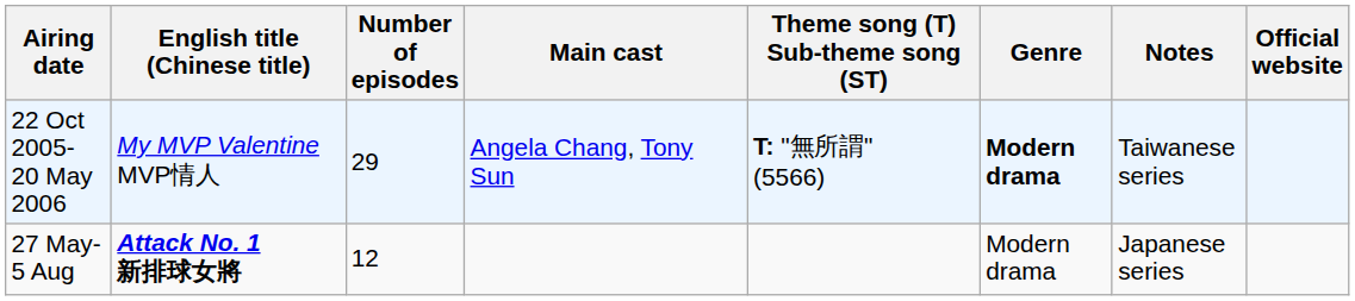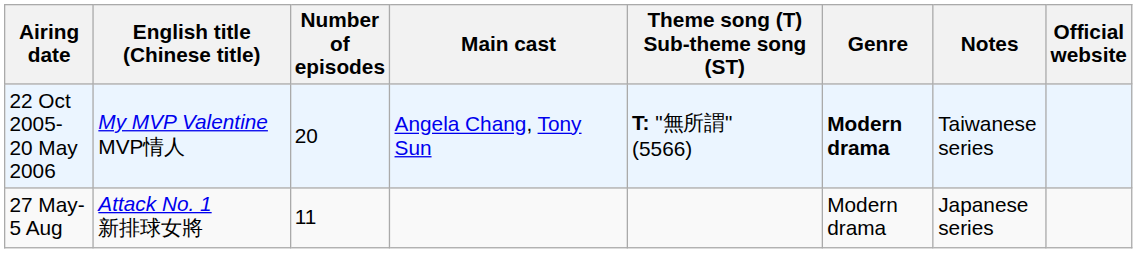 <table class="wikitable">
 <tr>
 <th align=center width=8% bgcolor="silver">Airing<br>date</th>
 <th align=center width=18% bgcolor="silver">English title <br> (Chinese title)</th>
 <th align=center width=5% bgcolor="silver">Number of episodes</th>
 <th align=center width=22% bgcolor="silver">Main cast</th>
 <th align=center width=18% bgcolor="silver">Theme song (T) <br>Sub-theme song (ST)</th>
 <th align=center width=10% bgcolor="silver">Genre</th>
 <th align=center width=10% bgcolor="silver">Notes</th>
 <th align=center width=1% bgcolor="silver">Official website</th>
 </tr>
 <tr ---- bgcolor="ebf5ff">
 <td>22 Oct 2005-<br> 20 May 2006</td>
 <td><em><a href='#'>My MVP Valentine</a></em> <br> MVP情人</td>
-<td>29</td>
+<td>20</td>
 <td><a href='#'>Angela Chang</a>, <a href='#'>Tony Sun</a></td>
 <td><strong>T:</strong> "無所謂" <br>(5566)</td>
 <td><strong>Modern drama</strong></td>
 <td>Taiwanese series</td>
 <td></td>
 </tr>
 <tr>
 <td>27 May-<br> 5 Aug</td>
-<td><strong><em><a href='#'>Attack No. 1</a></em> <br> 新排球女將</strong></td>
-<td>12</td>
+<td><em><a href='#'>Attack No. 1</a></em> <br> 新排球女將</td>
+<td>11</td>
 <td></td>
 <td></td>
 <td>Modern drama</td>
 <td>Japanese series</td>
 <td></td>
 </tr>
 </table>
